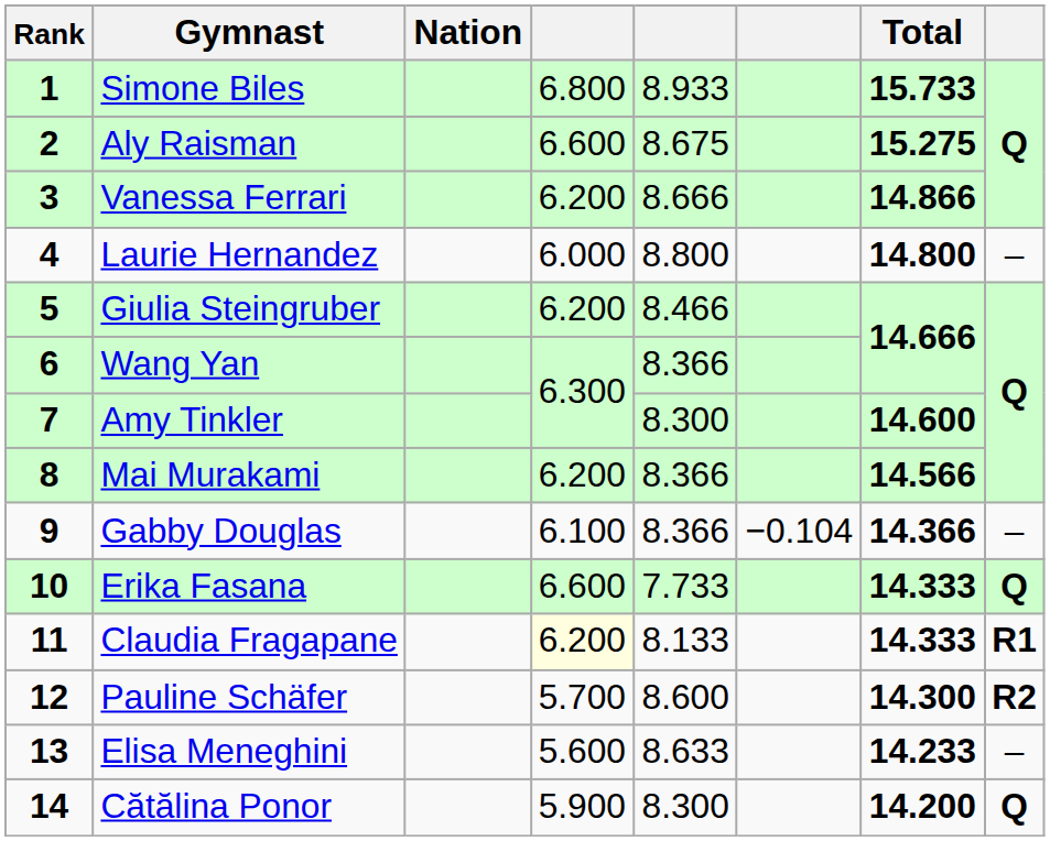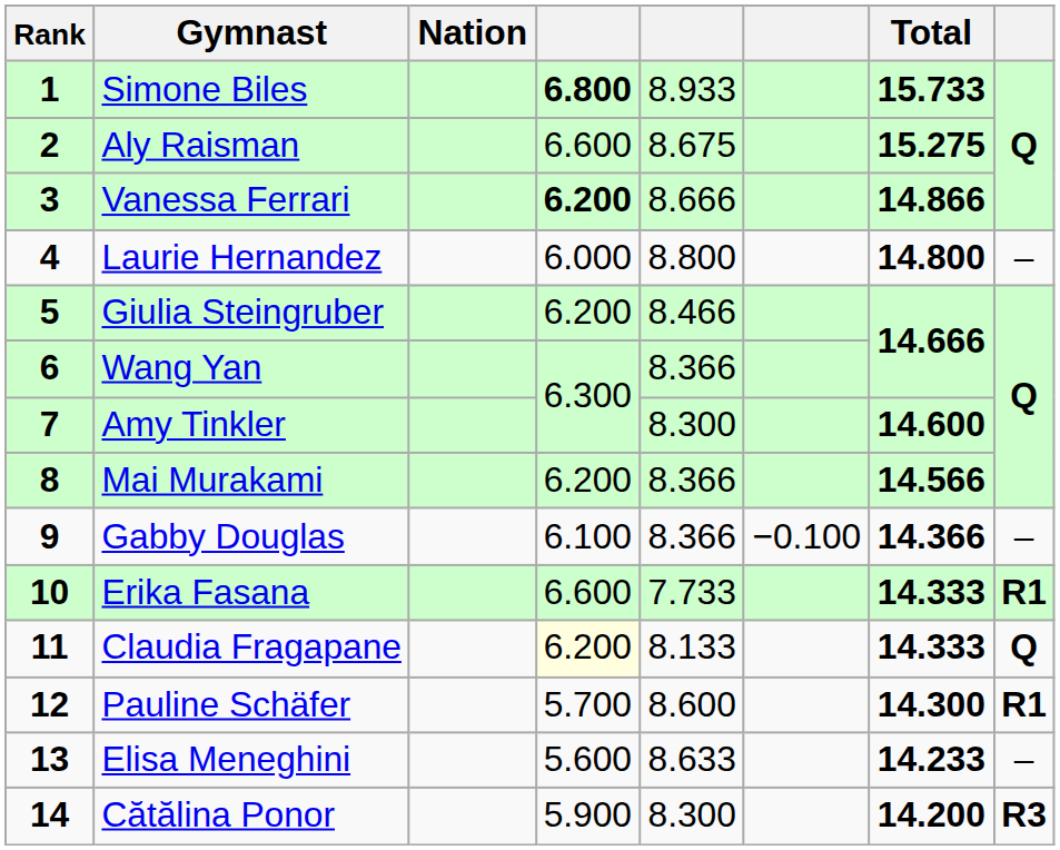 <table class="wikitable sortable" style="text-align:center;">
 <tr>
 <th scope="col" data-sort-type=number><small>Rank</small></th>
 <th scope="col">Gymnast</th>
 <th scope="col">Nation</th>
 <th scope="col"><small></small></th>
 <th scope="col"><small></small></th>
 <th scope="col"><small></small></th>
 <th scope="col">Total</th>
 <th scope="col"><small></small></th>
 </tr>
 <tr bgcolor=ccffcc>
 <td scope=row style="text-align:center"><strong>1</strong></td>
 <td style="text-align:left;"><a href='#'>Simone Biles</a></td>
 <td style="text-align:left;"><small></small></td>
-<td>6.800</td>
+<td><strong>6.800</strong></td>
 <td>8.933</td>
 <td></td>
 <td><strong>15.733</strong></td>
 <td rowspan="3"><strong>Q</strong></td>
 </tr>
 <tr bgcolor=ccffcc>
 <td scope=row style="text-align:center"><strong>2</strong></td>
 <td style="text-align:left;"><a href='#'>Aly Raisman</a></td>
 <td style="text-align:left;"><small></small></td>
 <td>6.600</td>
 <td>8.675</td>
 <td></td>
 <td><strong>15.275</strong></td>
 </tr>
 <tr bgcolor=ccffcc>
 <td scope=row style="text-align:center"><strong>3</strong></td>
 <td style="text-align:left;"><a href='#'>Vanessa Ferrari</a></td>
 <td style="text-align:left;"><small></small></td>
-<td>6.200</td>
+<td><strong>6.200</strong></td>
 <td>8.666</td>
 <td></td>
 <td><strong>14.866</strong></td>
 </tr>
 <tr>
 <td scope=row style="text-align:center"><strong>4</strong></td>
 <td style="text-align:left;"><a href='#'>Laurie Hernandez</a></td>
 <td style="text-align:left;"><small></small></td>
 <td>6.000</td>
 <td>8.800</td>
 <td></td>
 <td><strong>14.800</strong></td>
 <td>–</td>
 </tr>
 <tr bgcolor=ccffcc>
 <td scope=row style="text-align:center"><strong>5</strong></td>
 <td style="text-align:left;"><a href='#'>Giulia Steingruber</a></td>
 <td style="text-align:left;"><small></small></td>
 <td>6.200</td>
 <td>8.466</td>
 <td></td>
 <td rowspan="2"><strong>14.666</strong></td>
 <td rowspan="4"><strong>Q</strong></td>
 </tr>
 <tr bgcolor=ccffcc>
 <td scope=row style="text-align:center"><strong>6</strong></td>
 <td style="text-align:left;"><a href='#'>Wang Yan</a></td>
 <td style="text-align:left;"><small></small></td>
 <td rowspan="2">6.300</td>
 <td>8.366</td>
 <td></td>
 </tr>
 <tr bgcolor=ccffcc>
 <td scope=row style="text-align:center"><strong>7</strong></td>
 <td style="text-align:left;"><a href='#'>Amy Tinkler</a></td>
 <td style="text-align:left;"><small></small></td>
 <td>8.300</td>
 <td></td>
 <td><strong>14.600</strong></td>
 </tr>
 <tr bgcolor=ccffcc>
 <td scope=row style="text-align:center"><strong>8</strong></td>
 <td style="text-align:left;"><a href='#'>Mai Murakami</a></td>
 <td style="text-align:left;"><small></small></td>
 <td>6.200</td>
 <td>8.366</td>
 <td></td>
 <td><strong>14.566</strong></td>
 </tr>
 <tr>
 <td scope=row style="text-align:center"><strong>9</strong></td>
 <td style="text-align:left;"><a href='#'>Gabby Douglas</a></td>
 <td style="text-align:left;"><small></small></td>
 <td>6.100</td>
 <td>8.366</td>
-<td>−0.104</td>
+<td>−0.100</td>
 <td><strong>14.366</strong></td>
 <td>–</td>
 </tr>
 <tr bgcolor=ccffcc>
 <td scope=row style="text-align:center"><strong>10</strong></td>
 <td style="text-align:left;"><a href='#'>Erika Fasana</a></td>
 <td style="text-align:left;"><small></small></td>
 <td>6.600</td>
 <td>7.733</td>
 <td></td>
 <td><strong>14.333</strong></td>
-<td><strong>Q</strong></td>
+<td><strong>R1</strong></td>
 </tr>
 <tr>
 <td scope=row style="text-align:center"><strong>11</strong></td>
 <td style="text-align:left;"><a href='#'>Claudia Fragapane</a></td>
 <td style="text-align:left;"><small></small></td>
 <td style="background: lightyellow;">6.200</td>
 <td>8.133</td>
 <td></td>
 <td><strong>14.333</strong></td>
-<td><strong>R1</strong></td>
+<td><strong>Q</strong></td>
 </tr>
 <tr>
 <td scope=row style="text-align:center"><strong>12</strong></td>
 <td style="text-align:left;"><a href='#'>Pauline Schäfer</a></td>
 <td style="text-align:left;"><small></small></td>
 <td>5.700</td>
 <td>8.600</td>
 <td></td>
 <td><strong>14.300</strong></td>
-<td><strong>R2</strong></td>
+<td><strong>R1</strong></td>
 </tr>
 <tr>
 <td scope=row style="text-align:center"><strong>13</strong></td>
 <td style="text-align:left;"><a href='#'>Elisa Meneghini</a></td>
 <td style="text-align:left;"><small></small></td>
 <td>5.600</td>
 <td>8.633</td>
 <td></td>
 <td><strong>14.233</strong></td>
 <td>–</td>
 </tr>
 <tr>
 <td scope=row style="text-align:center"><strong>14</strong></td>
 <td style="text-align:left;"><a href='#'>Cătălina Ponor</a></td>
 <td style="text-align:left;"><small></small></td>
 <td>5.900</td>
 <td>8.300</td>
 <td></td>
 <td><strong>14.200</strong></td>
-<td><strong>Q</strong></td>
+<td><strong>R3</strong></td>
 </tr>
 </table>
